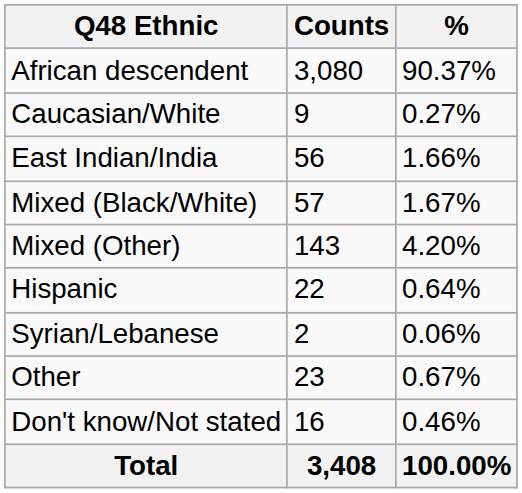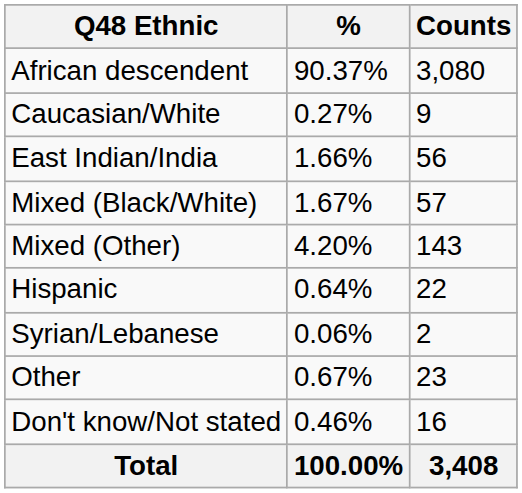 <table class="wikitable sortable">
 <tr>
 <th>Q48 Ethnic</th>
+<th>%</th>
 <th>Counts</th>
-<th>%</th>
 </tr>
 <tr>
 <td>African descendent</td>
+<td>90.37%</td>
 <td>3,080</td>
-<td>90.37%</td>
 </tr>
 <tr>
 <td>Caucasian/White</td>
+<td>0.27%</td>
 <td>9</td>
-<td>0.27%</td>
 </tr>
 <tr>
 <td>East Indian/India</td>
+<td>1.66%</td>
 <td>56</td>
-<td>1.66%</td>
 </tr>
 <tr>
 <td>Mixed (Black/White)</td>
+<td>1.67%</td>
 <td>57</td>
-<td>1.67%</td>
 </tr>
 <tr>
 <td>Mixed (Other)</td>
+<td>4.20%</td>
 <td>143</td>
-<td>4.20%</td>
 </tr>
 <tr>
 <td>Hispanic</td>
+<td>0.64%</td>
 <td>22</td>
-<td>0.64%</td>
 </tr>
 <tr>
 <td>Syrian/Lebanese</td>
+<td>0.06%</td>
 <td>2</td>
-<td>0.06%</td>
 </tr>
 <tr>
 <td>Other</td>
+<td>0.67%</td>
 <td>23</td>
-<td>0.67%</td>
 </tr>
 <tr>
 <td>Don't know/Not stated</td>
+<td>0.46%</td>
 <td>16</td>
-<td>0.46%</td>
 </tr>
 <tr>
 <th>Total</th>
+<th>100.00%</th>
 <th>3,408</th>
-<th>100.00%</th>
 </tr>
 </table>
